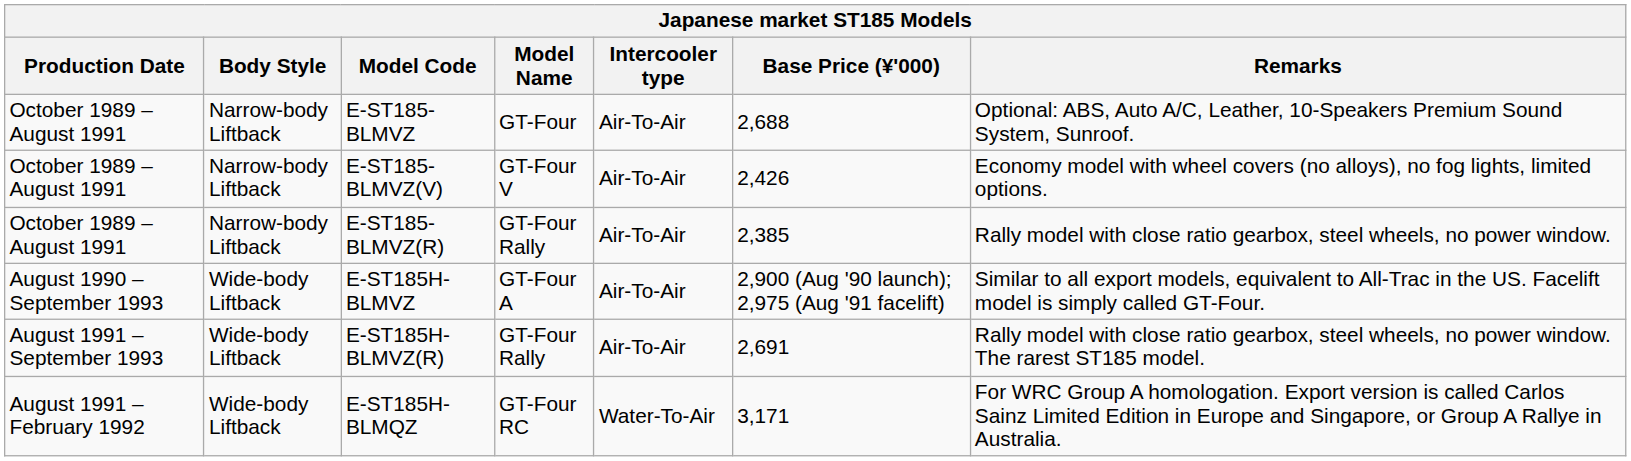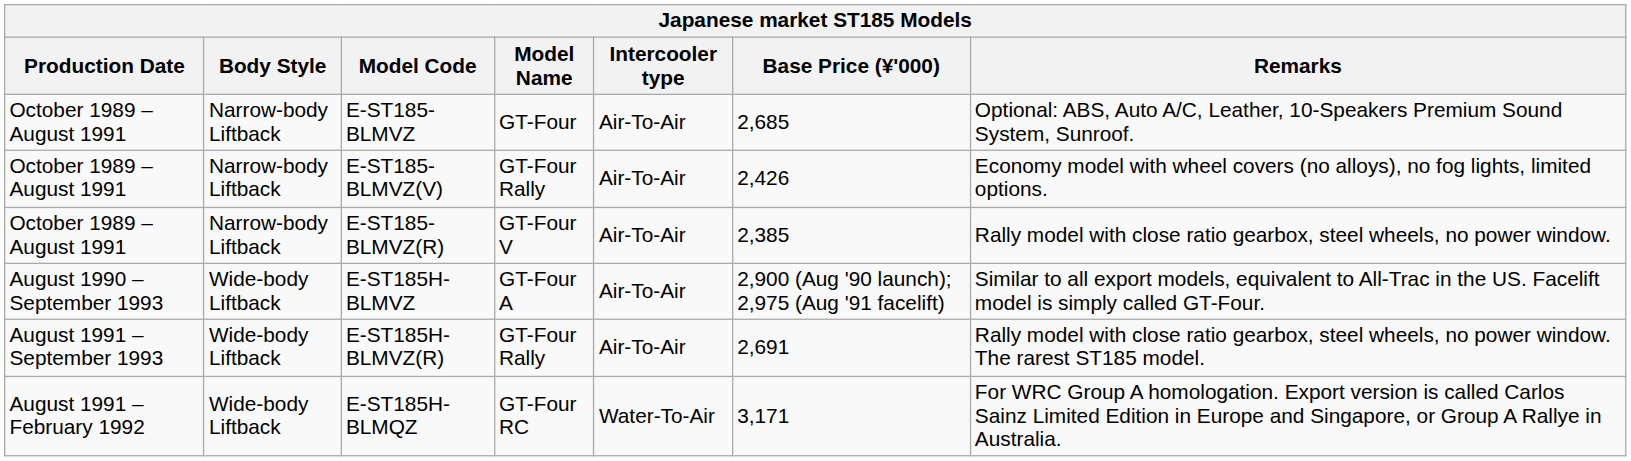 <table class="wikitable">
 <tr>
 <th colspan="8">Japanese market ST185 Models</th>
 </tr>
 <tr>
 <th>Production Date</th>
 <th>Body Style</th>
 <th>Model Code</th>
 <th>Model Name</th>
 <th>Intercooler type</th>
 <th>Base Price (¥'000)</th>
 <th>Remarks</th>
 </tr>
 <tr>
 <td>October 1989 – August 1991</td>
 <td>Narrow-body Liftback</td>
 <td>E-ST185-BLMVZ</td>
 <td>GT-Four</td>
 <td>Air-To-Air</td>
-<td>2,688</td>
+<td>2,685</td>
 <td>Optional: ABS, Auto A/C, Leather, 10-Speakers Premium Sound System, Sunroof.</td>
 </tr>
 <tr>
 <td>October 1989 – August 1991</td>
 <td>Narrow-body Liftback</td>
 <td>E-ST185-BLMVZ(V)</td>
-<td>GT-Four V</td>
+<td>GT-Four Rally</td>
 <td>Air-To-Air</td>
 <td>2,426</td>
 <td>Economy model with wheel covers (no alloys), no fog lights, limited options.</td>
 </tr>
 <tr>
 <td>October 1989 – August 1991</td>
 <td>Narrow-body Liftback</td>
 <td>E-ST185-BLMVZ(R)</td>
-<td>GT-Four Rally</td>
+<td>GT-Four V</td>
 <td>Air-To-Air</td>
 <td>2,385</td>
 <td>Rally model with close ratio gearbox, steel wheels, no power window.</td>
 </tr>
 <tr>
 <td>August 1990 – September 1993</td>
 <td>Wide-body Liftback</td>
 <td>E-ST185H-BLMVZ</td>
 <td>GT-Four A</td>
 <td>Air-To-Air</td>
 <td>2,900 (Aug '90 launch); 2,975 (Aug '91 facelift)</td>
 <td>Similar to all export models, equivalent to All-Trac in the US. Facelift model is simply called GT-Four.</td>
 </tr>
 <tr>
 <td>August 1991 – September 1993</td>
 <td>Wide-body Liftback</td>
 <td>E-ST185H-BLMVZ(R)</td>
 <td>GT-Four Rally</td>
 <td>Air-To-Air</td>
 <td>2,691</td>
 <td>Rally model with close ratio gearbox, steel wheels, no power window. The rarest ST185 model.</td>
 </tr>
 <tr>
 <td>August 1991 – February 1992</td>
 <td>Wide-body Liftback</td>
 <td>E-ST185H-BLMQZ</td>
 <td>GT-Four RC</td>
 <td>Water-To-Air</td>
 <td>3,171</td>
 <td>For WRC Group A homologation. Export version is called Carlos Sainz Limited Edition in Europe and Singapore, or Group A Rallye in Australia.</td>
 </tr>
 </table>
